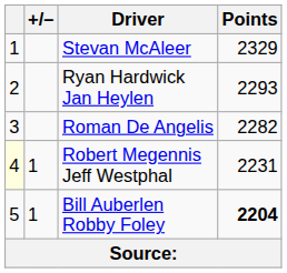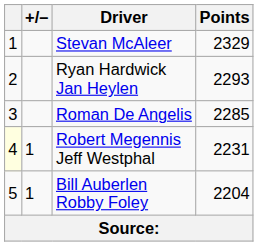 <table class="wikitable" style="font-size: 95%;">
 <tr>
 <th scope="col"></th>
 <th scope="col">+/–</th>
 <th scope="col">Driver</th>
 <th scope="col">Points</th>
 </tr>
 <tr>
 <td align=center>1</td>
 <td align="left"></td>
 <td> <a href='#'>Stevan McAleer</a></td>
 <td align=right>2329</td>
 </tr>
 <tr>
 <td align=center>2</td>
 <td align="left"></td>
 <td> Ryan Hardwick<br> <a href='#'>Jan Heylen</a></td>
 <td align=right>2293</td>
 </tr>
 <tr>
 <td align=center>3</td>
 <td align="left"></td>
 <td> <a href='#'>Roman De Angelis</a></td>
-<td align=right>2282</td>
+<td align=right>2285</td>
 </tr>
 <tr>
 <td align=center style="background: lightyellow;">4</td>
 <td align="left"> 1</td>
 <td> <a href='#'>Robert Megennis</a><br> Jeff Westphal</td>
 <td align=right>2231</td>
 </tr>
 <tr>
 <td align=center>5</td>
 <td align="left"> 1</td>
 <td> <a href='#'>Bill Auberlen</a><br> <a href='#'>Robby Foley</a></td>
-<td align=right><strong>2204</strong></td>
+<td align=right>2204</td>
 </tr>
 <tr>
 <th colspan=5>Source:</th>
 </tr>
 </table>
